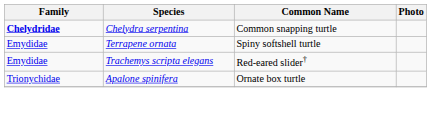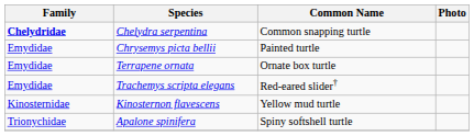 <table class="sortable wikitable">
 <tr>
 <th>Family</th>
 <th>Species</th>
 <th>Common Name</th>
 <th>Photo</th>
 </tr>
 <tr>
 <td width=150><strong><a href='#'>Chelydridae</a></strong></td>
 <td width=200><em><a href='#'>Chelydra serpentina</a></em></td>
 <td width=250>Common snapping turtle</td>
 <td></td>
 </tr>
 <tr>
 <td><a href='#'>Emydidae</a></td>
+<td><em><a href='#'>Chrysemys picta bellii</a></em></td>
+<td>Painted turtle</td>
+<td></td>
+</tr>
+<tr>
+<td><a href='#'>Emydidae</a></td>
 <td><em><a href='#'>Terrapene ornata</a></em></td>
-<td>Spiny softshell turtle</td>
+<td>Ornate box turtle</td>
 <td></td>
 </tr>
 <tr>
 <td><a href='#'>Emydidae</a></td>
 <td><em><a href='#'>Trachemys scripta elegans</a></em></td>
 <td>Red-eared slider<sup>†</sup></td>
 <td></td>
 </tr>
 <tr>
+<td><a href='#'>Kinosternidae</a></td>
+<td><em><a href='#'>Kinosternon flavescens</a></em></td>
+<td>Yellow mud turtle</td>
+<td></td>
+</tr>
+<tr>
 <td><a href='#'>Trionychidae</a></td>
 <td><em><a href='#'>Apalone spinifera</a></em></td>
-<td>Ornate box turtle</td>
+<td>Spiny softshell turtle</td>
 <td></td>
 </tr>
 <tr>
 </tr>
 </table>
